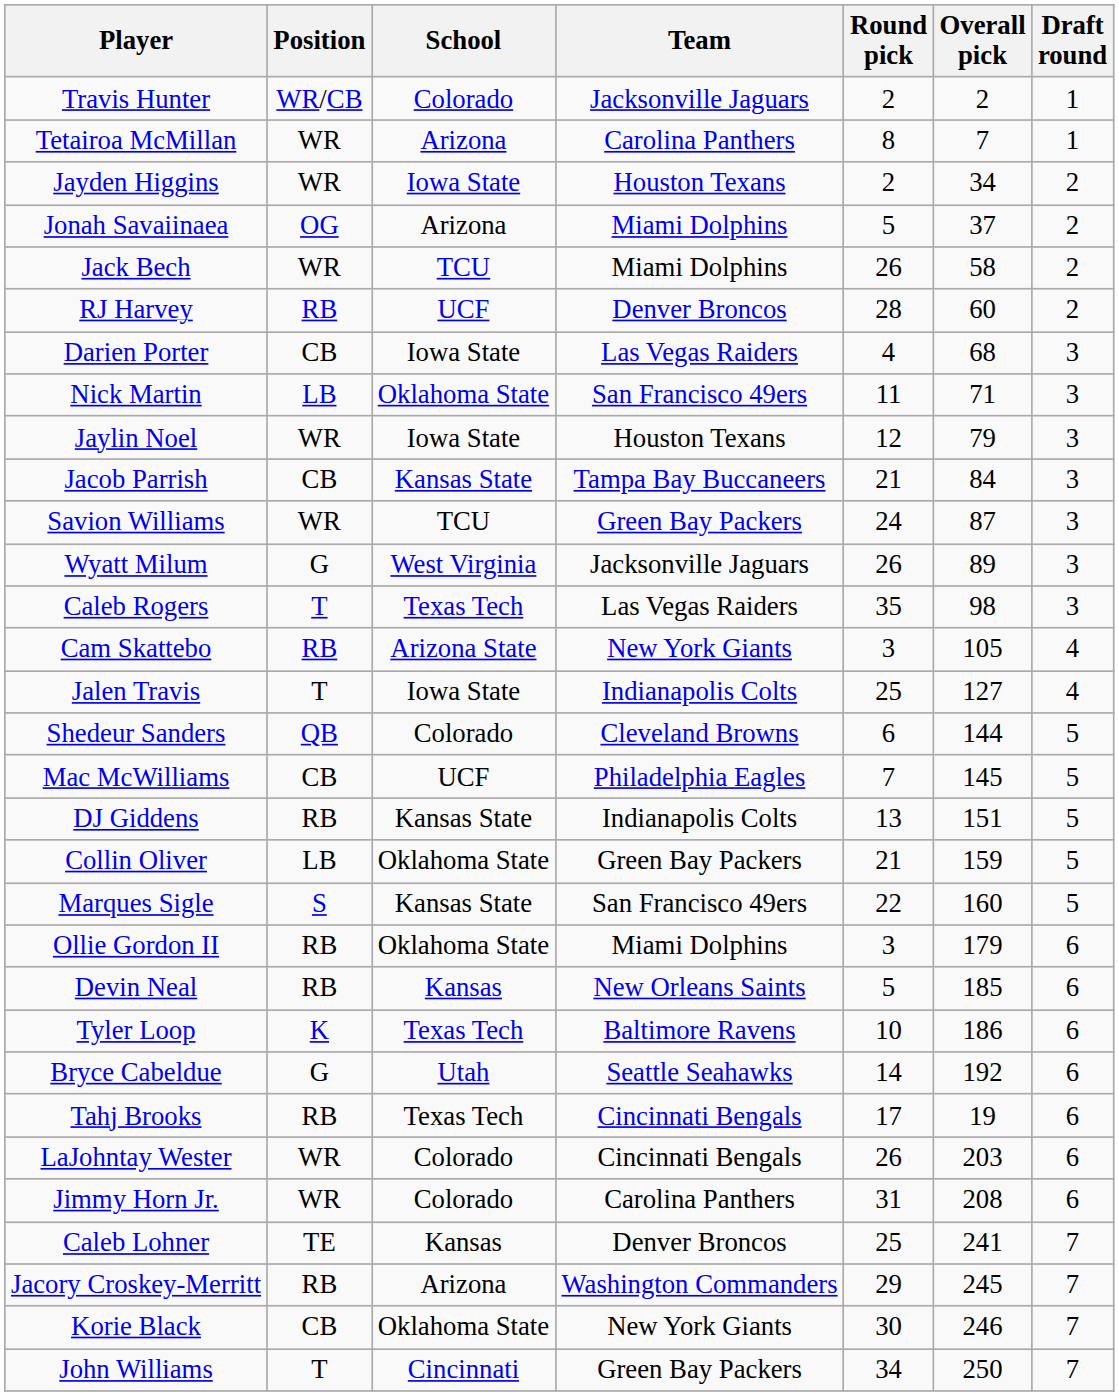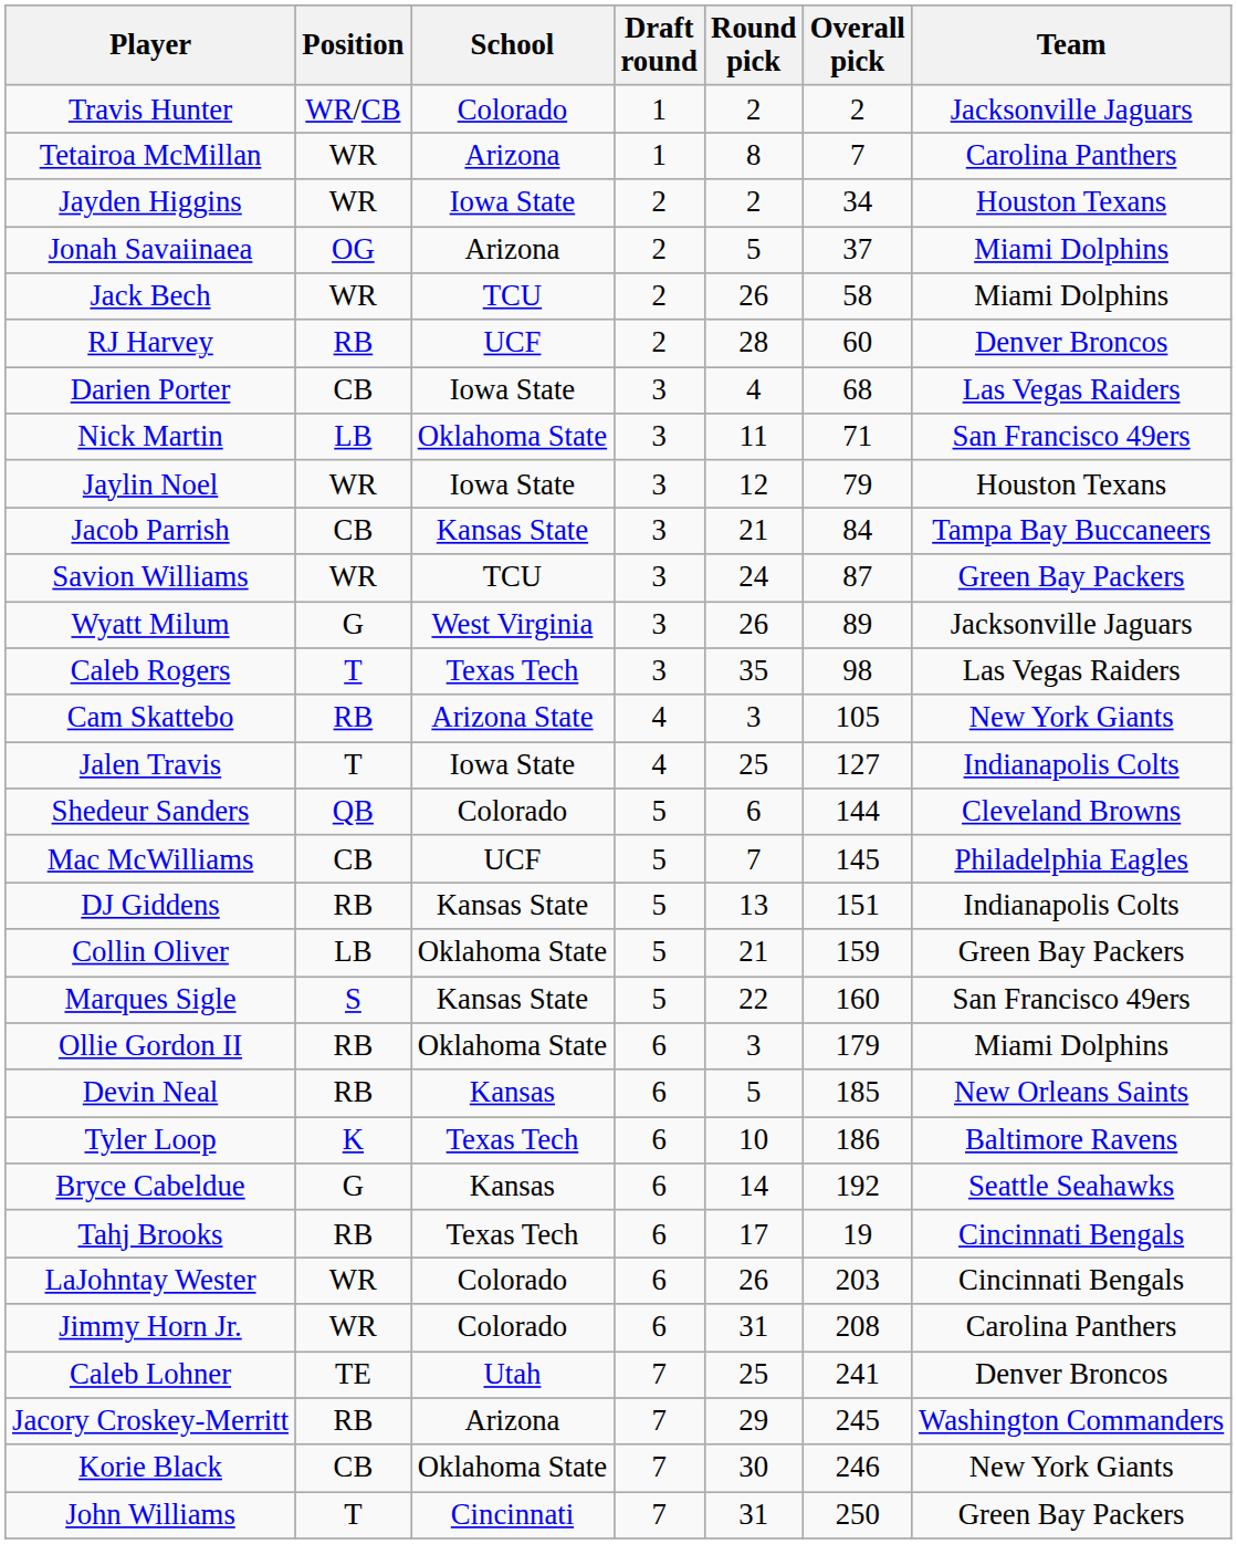 <table class="wikitable sortable" border="1" style="text-align: center;">
 <tr>
 <th>Player</th>
 <th>Position</th>
 <th>School</th>
-<th>Team</th>
+<th>Draft<br>round</th>
 <th>Round<br>pick</th>
 <th>Overall<br>pick</th>
-<th>Draft<br>round</th>
+<th>Team</th>
 </tr>
 <tr>
 <td><a href='#'>Travis Hunter</a></td>
 <td><a href='#'>WR</a>/<a href='#'>CB</a></td>
 <td><a href='#'>Colorado</a></td>
-<td><a href='#'>Jacksonville Jaguars</a></td>
+<td>1</td>
 <td>2</td>
 <td>2</td>
-<td>1</td>
+<td><a href='#'>Jacksonville Jaguars</a></td>
 </tr>
 <tr>
 <td><a href='#'>Tetairoa McMillan</a></td>
 <td>WR</td>
 <td><a href='#'>Arizona</a></td>
-<td><a href='#'>Carolina Panthers</a></td>
+<td>1</td>
 <td>8</td>
 <td>7</td>
-<td>1</td>
+<td><a href='#'>Carolina Panthers</a></td>
 </tr>
 <tr>
 <td><a href='#'>Jayden Higgins</a></td>
 <td>WR</td>
 <td><a href='#'>Iowa State</a></td>
-<td><a href='#'>Houston Texans</a></td>
+<td>2</td>
 <td>2</td>
 <td>34</td>
-<td>2</td>
+<td><a href='#'>Houston Texans</a></td>
 </tr>
 <tr>
 <td><a href='#'>Jonah Savaiinaea</a></td>
 <td><a href='#'>OG</a></td>
 <td>Arizona</td>
-<td><a href='#'>Miami Dolphins</a></td>
+<td>2</td>
 <td>5</td>
 <td>37</td>
-<td>2</td>
+<td><a href='#'>Miami Dolphins</a></td>
 </tr>
 <tr>
 <td><a href='#'>Jack Bech</a></td>
 <td>WR</td>
 <td><a href='#'>TCU</a></td>
-<td>Miami Dolphins</td>
+<td>2</td>
 <td>26</td>
 <td>58</td>
-<td>2</td>
+<td>Miami Dolphins</td>
 </tr>
 <tr>
 <td><a href='#'>RJ Harvey</a></td>
 <td><a href='#'>RB</a></td>
 <td><a href='#'>UCF</a></td>
-<td><a href='#'>Denver Broncos</a></td>
+<td>2</td>
 <td>28</td>
 <td>60</td>
-<td>2</td>
+<td><a href='#'>Denver Broncos</a></td>
 </tr>
 <tr>
 <td><a href='#'>Darien Porter</a></td>
 <td>CB</td>
 <td>Iowa State</td>
-<td><a href='#'>Las Vegas Raiders</a></td>
+<td>3</td>
 <td>4</td>
 <td>68</td>
-<td>3</td>
+<td><a href='#'>Las Vegas Raiders</a></td>
 </tr>
 <tr>
 <td><a href='#'>Nick Martin</a></td>
 <td><a href='#'>LB</a></td>
 <td><a href='#'>Oklahoma State</a></td>
-<td><a href='#'>San Francisco 49ers</a></td>
+<td>3</td>
 <td>11</td>
 <td>71</td>
-<td>3</td>
+<td><a href='#'>San Francisco 49ers</a></td>
 </tr>
 <tr>
 <td><a href='#'>Jaylin Noel</a></td>
 <td>WR</td>
 <td>Iowa State</td>
-<td>Houston Texans</td>
+<td>3</td>
 <td>12</td>
 <td>79</td>
-<td>3</td>
+<td>Houston Texans</td>
 </tr>
 <tr>
 <td><a href='#'>Jacob Parrish</a></td>
 <td>CB</td>
 <td><a href='#'>Kansas State</a></td>
-<td><a href='#'>Tampa Bay Buccaneers</a></td>
+<td>3</td>
 <td>21</td>
 <td>84</td>
-<td>3</td>
+<td><a href='#'>Tampa Bay Buccaneers</a></td>
 </tr>
 <tr>
 <td><a href='#'>Savion Williams</a></td>
 <td>WR</td>
 <td>TCU</td>
-<td><a href='#'>Green Bay Packers</a></td>
+<td>3</td>
 <td>24</td>
 <td>87</td>
-<td>3</td>
+<td><a href='#'>Green Bay Packers</a></td>
 </tr>
 <tr>
 <td><a href='#'>Wyatt Milum</a></td>
 <td>G</td>
 <td><a href='#'>West Virginia</a></td>
-<td>Jacksonville Jaguars</td>
+<td>3</td>
 <td>26</td>
 <td>89</td>
-<td>3</td>
+<td>Jacksonville Jaguars</td>
 </tr>
 <tr>
 <td><a href='#'>Caleb Rogers</a></td>
 <td><a href='#'>T</a></td>
 <td><a href='#'>Texas Tech</a></td>
-<td>Las Vegas Raiders</td>
+<td>3</td>
 <td>35</td>
 <td>98</td>
-<td>3</td>
+<td>Las Vegas Raiders</td>
 </tr>
 <tr>
 <td><a href='#'>Cam Skattebo</a></td>
 <td><a href='#'>RB</a></td>
 <td><a href='#'>Arizona State</a></td>
-<td><a href='#'>New York Giants</a></td>
+<td>4</td>
 <td>3</td>
 <td>105</td>
-<td>4</td>
+<td><a href='#'>New York Giants</a></td>
 </tr>
 <tr>
 <td><a href='#'>Jalen Travis</a></td>
 <td>T</td>
 <td>Iowa State</td>
-<td><a href='#'>Indianapolis Colts</a></td>
+<td>4</td>
 <td>25</td>
 <td>127</td>
-<td>4</td>
+<td><a href='#'>Indianapolis Colts</a></td>
 </tr>
 <tr>
 <td><a href='#'>Shedeur Sanders</a></td>
 <td><a href='#'>QB</a></td>
 <td>Colorado</td>
-<td><a href='#'>Cleveland Browns</a></td>
+<td>5</td>
 <td>6</td>
 <td>144</td>
-<td>5</td>
+<td><a href='#'>Cleveland Browns</a></td>
 </tr>
 <tr>
 <td><a href='#'>Mac McWilliams</a></td>
 <td>CB</td>
 <td>UCF</td>
-<td><a href='#'>Philadelphia Eagles</a></td>
+<td>5</td>
 <td>7</td>
 <td>145</td>
-<td>5</td>
+<td><a href='#'>Philadelphia Eagles</a></td>
 </tr>
 <tr>
 <td><a href='#'>DJ Giddens</a></td>
 <td>RB</td>
 <td>Kansas State</td>
-<td>Indianapolis Colts</td>
+<td>5</td>
 <td>13</td>
 <td>151</td>
-<td>5</td>
+<td>Indianapolis Colts</td>
 </tr>
 <tr>
 <td><a href='#'>Collin Oliver</a></td>
 <td>LB</td>
 <td>Oklahoma State</td>
-<td>Green Bay Packers</td>
+<td>5</td>
 <td>21</td>
 <td>159</td>
-<td>5</td>
+<td>Green Bay Packers</td>
 </tr>
 <tr>
 <td><a href='#'>Marques Sigle</a></td>
 <td><a href='#'>S</a></td>
 <td>Kansas State</td>
-<td>San Francisco 49ers</td>
+<td>5</td>
 <td>22</td>
 <td>160</td>
-<td>5</td>
+<td>San Francisco 49ers</td>
 </tr>
 <tr>
 <td><a href='#'>Ollie Gordon II</a></td>
 <td>RB</td>
 <td>Oklahoma State</td>
-<td>Miami Dolphins</td>
+<td>6</td>
 <td>3</td>
 <td>179</td>
-<td>6</td>
+<td>Miami Dolphins</td>
 </tr>
 <tr>
 <td><a href='#'>Devin Neal</a></td>
 <td>RB</td>
 <td><a href='#'>Kansas</a></td>
-<td><a href='#'>New Orleans Saints</a></td>
+<td>6</td>
 <td>5</td>
 <td>185</td>
-<td>6</td>
+<td><a href='#'>New Orleans Saints</a></td>
 </tr>
 <tr>
 <td><a href='#'>Tyler Loop</a></td>
 <td><a href='#'>K</a></td>
 <td><a href='#'>Texas Tech</a></td>
-<td><a href='#'>Baltimore Ravens</a></td>
+<td>6</td>
 <td>10</td>
 <td>186</td>
-<td>6</td>
+<td><a href='#'>Baltimore Ravens</a></td>
 </tr>
 <tr>
 <td><a href='#'>Bryce Cabeldue</a></td>
 <td>G</td>
-<td><a href='#'>Utah</a></td>
-<td><a href='#'>Seattle Seahawks</a></td>
+<td>Kansas</td>
+<td>6</td>
 <td>14</td>
 <td>192</td>
-<td>6</td>
+<td><a href='#'>Seattle Seahawks</a></td>
 </tr>
 <tr>
 <td><a href='#'>Tahj Brooks</a></td>
 <td>RB</td>
 <td>Texas Tech</td>
-<td><a href='#'>Cincinnati Bengals</a></td>
+<td>6</td>
 <td>17</td>
 <td>19</td>
-<td>6</td>
+<td><a href='#'>Cincinnati Bengals</a></td>
 </tr>
 <tr>
 <td><a href='#'>LaJohntay Wester</a></td>
 <td>WR</td>
 <td>Colorado</td>
-<td>Cincinnati Bengals</td>
+<td>6</td>
 <td>26</td>
 <td>203</td>
-<td>6</td>
+<td>Cincinnati Bengals</td>
 </tr>
 <tr>
 <td><a href='#'>Jimmy Horn Jr.</a></td>
 <td>WR</td>
 <td>Colorado</td>
-<td>Carolina Panthers</td>
+<td>6</td>
 <td>31</td>
 <td>208</td>
-<td>6</td>
+<td>Carolina Panthers</td>
 </tr>
 <tr>
 <td><a href='#'>Caleb Lohner</a></td>
 <td>TE</td>
-<td>Kansas</td>
-<td>Denver Broncos</td>
+<td><a href='#'>Utah</a></td>
+<td>7</td>
 <td>25</td>
 <td>241</td>
-<td>7</td>
+<td>Denver Broncos</td>
 </tr>
 <tr>
 <td><a href='#'>Jacory Croskey-Merritt</a></td>
 <td>RB</td>
 <td>Arizona</td>
-<td><a href='#'>Washington Commanders</a></td>
+<td>7</td>
 <td>29</td>
 <td>245</td>
-<td>7</td>
+<td><a href='#'>Washington Commanders</a></td>
 </tr>
 <tr>
 <td><a href='#'>Korie Black</a></td>
 <td>CB</td>
 <td>Oklahoma State</td>
-<td>New York Giants</td>
+<td>7</td>
 <td>30</td>
 <td>246</td>
-<td>7</td>
+<td>New York Giants</td>
 </tr>
 <tr>
 <td><a href='#'>John Williams</a></td>
 <td>T</td>
 <td><a href='#'>Cincinnati</a></td>
+<td>7</td>
+<td>31</td>
+<td>250</td>
 <td>Green Bay Packers</td>
-<td>34</td>
-<td>250</td>
-<td>7</td>
 </tr>
 </table>
